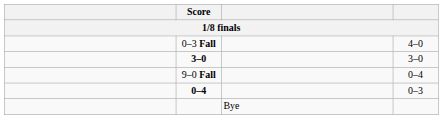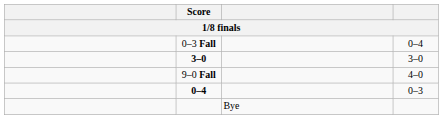 <table class="wikitable" style="text-align: left;">
 <tr>
 <th align="right" width="270"></th>
 <th width="65">Score</th>
 <th align="left" width="270"></th>
 <th width="65"></th>
 </tr>
 <tr>
 <th colspan=4>1/8 finals</th>
 </tr>
 <tr>
 <td></td>
 <td align="center">0–3 <strong>Fall</strong></td>
 <td><strong></strong></td>
-<td align=center>4–0 <strong></strong></td>
+<td align=center>0–4 <strong></strong></td>
 </tr>
 <tr>
 <td><strong></strong></td>
 <td align="center"><strong>3–0</strong></td>
 <td></td>
 <td align=center>3–0 <strong></strong></td>
 </tr>
 <tr>
 <td><strong></strong></td>
 <td align="center">9–0 <strong>Fall</strong></td>
 <td></td>
-<td align=center>0–4 <strong></strong></td>
+<td align=center>4–0 <strong></strong></td>
 </tr>
 <tr>
 <td></td>
 <td align="center"><strong>0–4</strong></td>
 <td><strong></strong></td>
 <td align=center>0–3 <strong></strong></td>
 </tr>
 <tr>
 <td><strong></strong></td>
 <td></td>
 <td>Bye</td>
 <td></td>
 </tr>
 </table>
